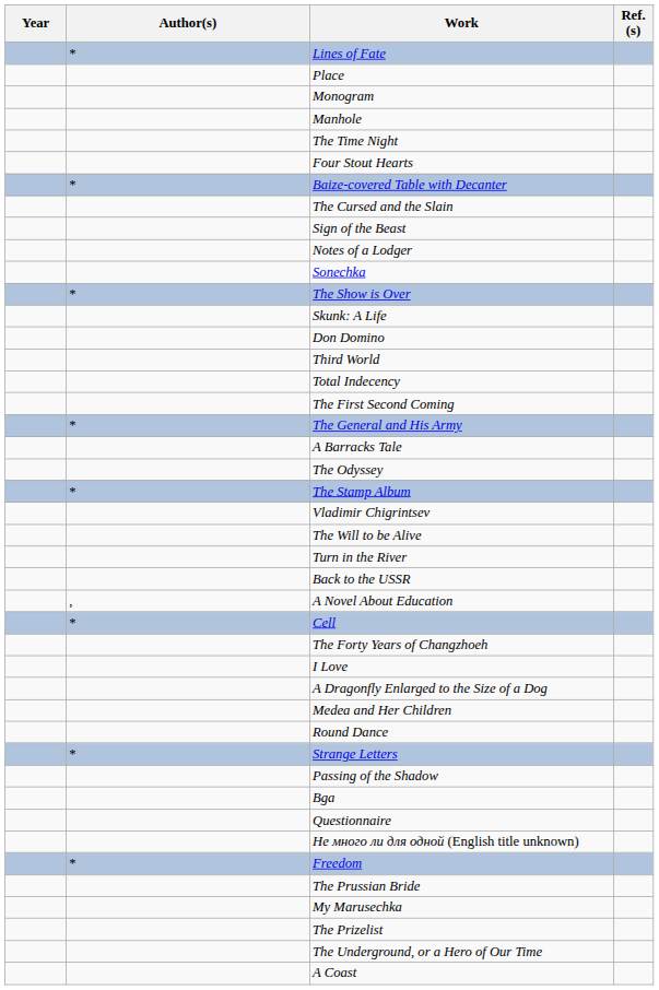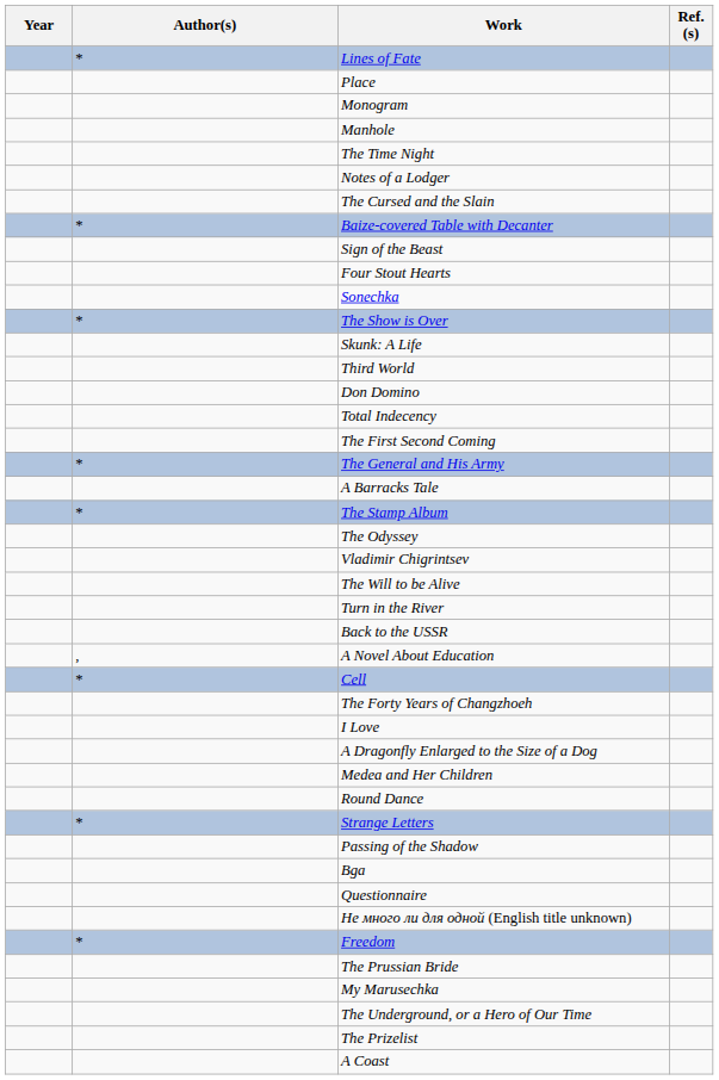 <table class="sortable wikitable" width="85%" cellpadding="5" style="margin: 1em auto 1em auto">
 <tr>
 <th width="7%" scope="col">Year</th>
 <th width="28%" scope="col">Author(s)</th>
 <th width="35%" scope="col">Work</th>
 <th width="4%" class="unsortable">Ref.(s)</th>
 </tr>
 <tr style="background:#B0C4DE;">
 <th scope="row" style="text-align:center; font-weight:normal; background:#B0C4DE;"></th>
 <td>*</td>
 <td><em><a href='#'>Lines of Fate</a></em></td>
 <td></td>
 </tr>
 <tr style="background:transparent;">
 <th scope="row" style="text-align:center; font-weight:normal; background-color:transparent;"></th>
 <td></td>
 <td><em>Place</em></td>
 <td></td>
 </tr>
 <tr style="background:transparent;">
 <th scope="row" style="text-align:center; font-weight:normal; background-color:transparent;"></th>
 <td></td>
 <td><em>Monogram</em></td>
 <td></td>
 </tr>
 <tr style="background:transparent;">
 <th scope="row" style="text-align:center; font-weight:normal; background-color:transparent;"></th>
 <td></td>
 <td><em>Manhole</em></td>
 <td></td>
 </tr>
 <tr style="background:transparent;">
 <th scope="row" style="text-align:center; font-weight:normal; background-color:transparent;"></th>
 <td></td>
 <td><em>The Time Night</em></td>
 <td></td>
 </tr>
 <tr style="background:transparent;">
 <th scope="row" style="text-align:center; font-weight:normal; background-color:transparent;"></th>
 <td></td>
-<td><em>Four Stout Hearts</em></td>
+<td><em>Notes of a Lodger</em></td>
+<td></td>
+</tr>
+<tr style="background:transparent;">
+<th scope="row" style="text-align:center; font-weight:normal; background-color:transparent;"></th>
+<td></td>
+<td><em>The Cursed and the Slain</em></td>
 <td></td>
 </tr>
 <tr style="background:#B0C4DE;">
 <th scope="row" style="text-align:center; font-weight:normal; background:#B0C4DE;"></th>
 <td>*</td>
 <td><em><a href='#'>Baize-covered Table with Decanter</a></em></td>
 <td></td>
 </tr>
 <tr style="background:transparent;">
 <th scope="row" style="text-align:center; font-weight:normal; background-color:transparent;"></th>
 <td></td>
-<td><em>The Cursed and the Slain</em></td>
-<td></td>
-</tr>
-<tr style="background:transparent;">
-<th scope="row" style="text-align:center; font-weight:normal; background-color:transparent;"></th>
-<td></td>
 <td><em>Sign of the Beast</em></td>
 <td></td>
 </tr>
 <tr style="background:transparent;">
 <th scope="row" style="text-align:center; font-weight:normal; background-color:transparent;"></th>
 <td></td>
-<td><em>Notes of a Lodger</em></td>
+<td><em>Four Stout Hearts</em></td>
 <td></td>
 </tr>
 <tr style="background:transparent;">
 <th scope="row" style="text-align:center; font-weight:normal; background-color:transparent;"></th>
 <td></td>
 <td><em><a href='#'>Sonechka</a></em></td>
 <td></td>
 </tr>
 <tr style="background:#B0C4DE;">
 <th scope="row" style="text-align:center; font-weight:normal; background:#B0C4DE;"></th>
 <td>*</td>
 <td><em><a href='#'>The Show is Over</a></em></td>
 <td></td>
 </tr>
 <tr style="background:transparent;">
 <th scope="row" style="text-align:center; font-weight:normal; background-color:transparent;"></th>
 <td></td>
 <td><em>Skunk: A Life</em></td>
 <td></td>
 </tr>
 <tr style="background:transparent;">
 <th scope="row" style="text-align:center; font-weight:normal; background-color:transparent;"></th>
 <td></td>
-<td><em>Don Domino</em></td>
+<td><em>Third World</em></td>
 <td></td>
 </tr>
 <tr style="background:transparent;">
 <th scope="row" style="text-align:center; font-weight:normal; background-color:transparent;"></th>
 <td></td>
-<td><em>Third World</em></td>
+<td><em>Don Domino</em></td>
 <td></td>
 </tr>
 <tr style="background:transparent;">
 <th scope="row" style="text-align:center; font-weight:normal; background-color:transparent;"></th>
 <td></td>
 <td><em>Total Indecency</em></td>
 <td></td>
 </tr>
 <tr style="background:transparent;">
 <th scope="row" style="text-align:center; font-weight:normal; background-color:transparent;"></th>
 <td></td>
 <td><em>The First Second Coming</em></td>
 <td></td>
 </tr>
 <tr style="background:#B0C4DE;">
 <th scope="row" style="text-align:center; font-weight:normal; background:#B0C4DE;"></th>
 <td>*</td>
 <td><em><a href='#'>The General and His Army</a></em></td>
 <td></td>
 </tr>
 <tr style="background:transparent;">
 <th scope="row" style="text-align:center; font-weight:normal; background-color:transparent;"></th>
 <td></td>
 <td><em>A Barracks Tale</em></td>
 <td></td>
 </tr>
+<tr style="background:#B0C4DE;">
+<th scope="row" style="text-align:center; font-weight:normal; background:#B0C4DE;"></th>
+<td>*</td>
+<td><em><a href='#'>The Stamp Album</a></em></td>
+<td></td>
+</tr>
 <tr style="background:transparent;">
 <th scope="row" style="text-align:center; font-weight:normal; background-color:transparent;"></th>
 <td></td>
 <td><em>The Odyssey</em></td>
-<td></td>
-</tr>
-<tr style="background:#B0C4DE;">
-<th scope="row" style="text-align:center; font-weight:normal; background:#B0C4DE;"></th>
-<td>*</td>
-<td><em><a href='#'>The Stamp Album</a></em></td>
 <td></td>
 </tr>
 <tr style="background:transparent;">
 <th scope="row" style="text-align:center; font-weight:normal; background-color:transparent;"></th>
 <td></td>
 <td><em>Vladimir Chigrintsev</em></td>
 <td></td>
 </tr>
 <tr style="background:transparent;">
 <th scope="row" style="text-align:center; font-weight:normal; background-color:transparent;"></th>
 <td></td>
 <td><em>The Will to be Alive</em></td>
 <td></td>
 </tr>
 <tr style="background:transparent;">
 <th scope="row" style="text-align:center; font-weight:normal; background-color:transparent;"></th>
 <td></td>
 <td><em>Turn in the River</em></td>
 <td></td>
 </tr>
 <tr style="background:transparent;">
 <th scope="row" style="text-align:center; font-weight:normal; background-color:transparent;"></th>
 <td></td>
 <td><em>Back to the USSR</em></td>
 <td></td>
 </tr>
 <tr style="background:transparent;">
 <th scope="row" style="text-align:center; font-weight:normal; background-color:transparent;"></th>
 <td>, </td>
 <td><em>A Novel About Education</em></td>
 <td></td>
 </tr>
 <tr style="background:#B0C4DE;">
 <th scope="row" style="text-align:center; font-weight:normal; background:#B0C4DE;"></th>
 <td>*</td>
 <td><em><a href='#'>Cell</a></em></td>
 <td></td>
 </tr>
 <tr style="background:transparent;">
 <th scope="row" style="text-align:center; font-weight:normal; background-color:transparent;"></th>
 <td></td>
 <td><em>The Forty Years of Changzhoeh</em></td>
 <td></td>
 </tr>
 <tr style="background:transparent;">
 <th scope="row" style="text-align:center; font-weight:normal; background-color:transparent;"></th>
 <td></td>
 <td><em>I Love</em></td>
 <td></td>
 </tr>
 <tr style="background:transparent;">
 <th scope="row" style="text-align:center; font-weight:normal; background-color:transparent;"></th>
 <td></td>
 <td><em>A Dragonfly Enlarged to the Size of a Dog</em></td>
 <td></td>
 </tr>
 <tr style="background:transparent;">
 <th scope="row" style="text-align:center; font-weight:normal; background-color:transparent;"></th>
 <td></td>
 <td><em>Medea and Her Children</em></td>
 <td></td>
 </tr>
 <tr style="background:transparent;">
 <th scope="row" style="text-align:center; font-weight:normal; background-color:transparent;"></th>
 <td></td>
 <td><em>Round Dance</em></td>
 <td></td>
 </tr>
 <tr style="background:#B0C4DE;">
 <th scope="row" style="text-align:center; font-weight:normal; background:#B0C4DE;"></th>
 <td>*</td>
 <td><em><a href='#'>Strange Letters</a></em></td>
 <td></td>
 </tr>
 <tr style="background:transparent;">
 <th scope="row" style="text-align:center; font-weight:normal; background-color:transparent;"></th>
 <td></td>
 <td><em>Passing of the Shadow</em></td>
 <td></td>
 </tr>
 <tr style="background:transparent;">
 <th scope="row" style="text-align:center; font-weight:normal; background-color:transparent;"></th>
 <td></td>
 <td><em>Bga</em></td>
 <td></td>
 </tr>
 <tr style="background:transparent;">
 <th scope="row" style="text-align:center; font-weight:normal; background-color:transparent;"></th>
 <td></td>
 <td><em>Questionnaire</em></td>
 <td></td>
 </tr>
 <tr style="background:transparent;">
 <th scope="row" style="text-align:center; font-weight:normal; background-color:transparent;"></th>
 <td></td>
 <td><em>Не много ли для одной</em> (English title unknown)</td>
 <td></td>
 </tr>
 <tr style="background:#B0C4DE;">
 <th scope="row" style="text-align:center; font-weight:normal; background:#B0C4DE;"></th>
 <td>*</td>
 <td><em><a href='#'>Freedom</a></em></td>
 <td></td>
 </tr>
 <tr style="background:transparent;">
 <th scope="row" style="text-align:center; font-weight:normal; background-color:transparent;"></th>
 <td></td>
 <td><em>The Prussian Bride</em></td>
 <td></td>
 </tr>
 <tr style="background:transparent;">
 <th scope="row" style="text-align:center; font-weight:normal; background-color:transparent;"></th>
 <td></td>
 <td><em>My Marusechka</em></td>
 <td></td>
 </tr>
 <tr style="background:transparent;">
 <th scope="row" style="text-align:center; font-weight:normal; background-color:transparent;"></th>
 <td></td>
-<td><em>The Prizelist</em></td>
+<td><em>The Underground, or a Hero of Our Time</em></td>
 <td></td>
 </tr>
 <tr style="background:transparent;">
 <th scope="row" style="text-align:center; font-weight:normal; background-color:transparent;"></th>
 <td></td>
-<td><em>The Underground, or a Hero of Our Time</em></td>
+<td><em>The Prizelist</em></td>
 <td></td>
 </tr>
 <tr style="background:transparent;">
 <th scope="row" style="text-align:center; font-weight:normal; background-color:transparent;"></th>
 <td></td>
 <td><em>A Coast</em></td>
 <td></td>
 </tr>
 </table>
